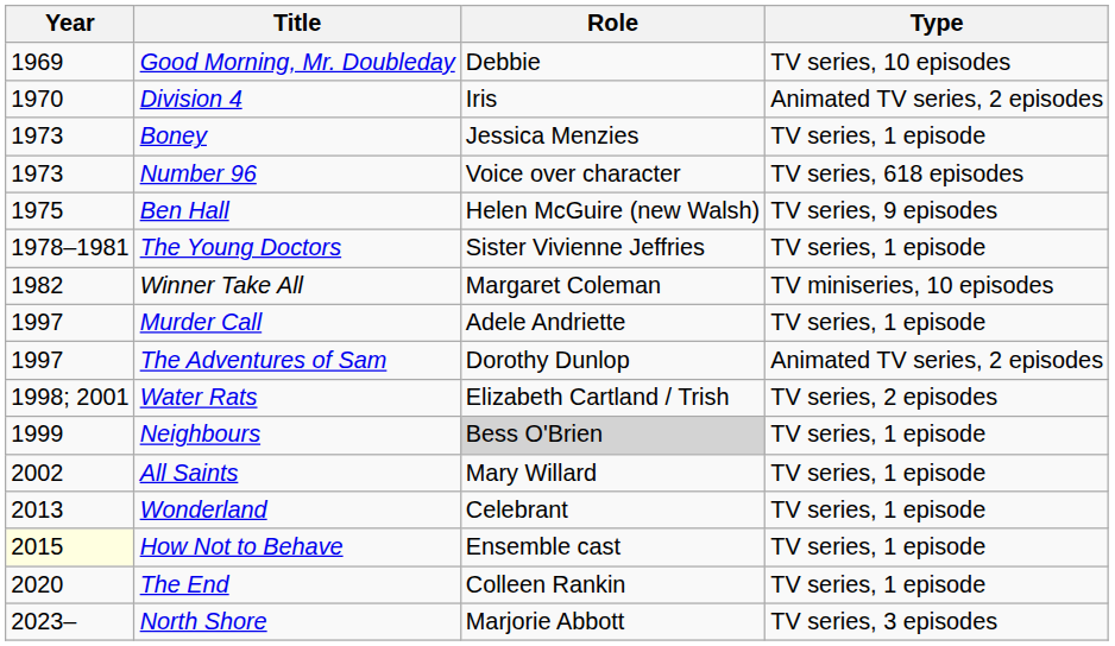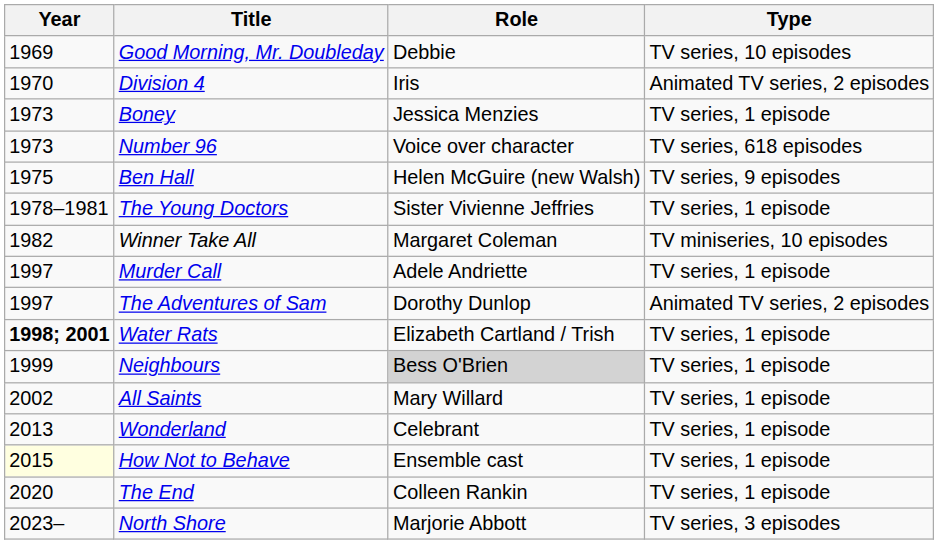 <table class="wikitable">
 <tr>
 <th>Year</th>
 <th>Title</th>
 <th>Role</th>
 <th>Type</th>
 </tr>
 <tr>
 <td>1969</td>
 <td><em><a href='#'>Good Morning, Mr. Doubleday</a></em></td>
 <td>Debbie</td>
 <td>TV series, 10 episodes</td>
 </tr>
 <tr>
 <td>1970</td>
 <td><em><a href='#'>Division 4</a></em></td>
 <td>Iris</td>
 <td>Animated TV series, 2 episodes</td>
 </tr>
 <tr>
 <td>1973</td>
 <td><em><a href='#'>Boney</a></em></td>
 <td>Jessica Menzies</td>
 <td>TV series, 1 episode</td>
 </tr>
 <tr>
 <td>1973</td>
 <td><em><a href='#'>Number 96</a></em></td>
 <td>Voice over character</td>
 <td>TV series, 618 episodes</td>
 </tr>
 <tr>
 <td>1975</td>
 <td><em><a href='#'>Ben Hall</a></em></td>
 <td>Helen McGuire (new Walsh)</td>
 <td>TV series, 9 episodes</td>
 </tr>
 <tr>
 <td>1978–1981</td>
 <td><em><a href='#'>The Young Doctors</a></em></td>
 <td>Sister Vivienne Jeffries</td>
 <td>TV series, 1 episode</td>
 </tr>
 <tr>
 <td>1982</td>
 <td><em>Winner Take All</em></td>
 <td>Margaret Coleman</td>
 <td>TV miniseries, 10 episodes</td>
 </tr>
 <tr>
 <td>1997</td>
 <td><em><a href='#'>Murder Call</a></em></td>
 <td>Adele Andriette</td>
 <td>TV series, 1 episode</td>
 </tr>
 <tr>
 <td>1997</td>
 <td><em><a href='#'>The Adventures of Sam</a></em></td>
 <td>Dorothy Dunlop</td>
 <td>Animated TV series, 2 episodes</td>
 </tr>
 <tr>
-<td>1998; 2001</td>
+<td><strong>1998; 2001</strong></td>
 <td><em><a href='#'>Water Rats</a></em></td>
 <td>Elizabeth Cartland / Trish</td>
-<td>TV series, 2 episodes</td>
+<td>TV series, 1 episode</td>
 </tr>
 <tr>
 <td>1999</td>
 <td><em><a href='#'>Neighbours</a></em></td>
 <td style="background: lightgrey;">Bess O'Brien</td>
 <td>TV series, 1 episode</td>
 </tr>
 <tr>
 <td>2002</td>
 <td><em><a href='#'>All Saints</a></em></td>
 <td>Mary Willard</td>
 <td>TV series, 1 episode</td>
 </tr>
 <tr>
 <td>2013</td>
 <td><em><a href='#'>Wonderland</a></em></td>
 <td>Celebrant</td>
 <td>TV series, 1 episode</td>
 </tr>
 <tr>
 <td style="background: lightyellow;">2015</td>
 <td><em><a href='#'>How Not to Behave</a></em></td>
 <td>Ensemble cast</td>
 <td>TV series, 1 episode</td>
 </tr>
 <tr>
 <td>2020</td>
 <td><em><a href='#'>The End</a></em></td>
 <td>Colleen Rankin</td>
 <td>TV series, 1 episode</td>
 </tr>
 <tr>
 <td>2023–</td>
 <td><em><a href='#'>North Shore</a></em></td>
 <td>Marjorie Abbott</td>
 <td>TV series, 3 episodes</td>
 </tr>
 </table>
